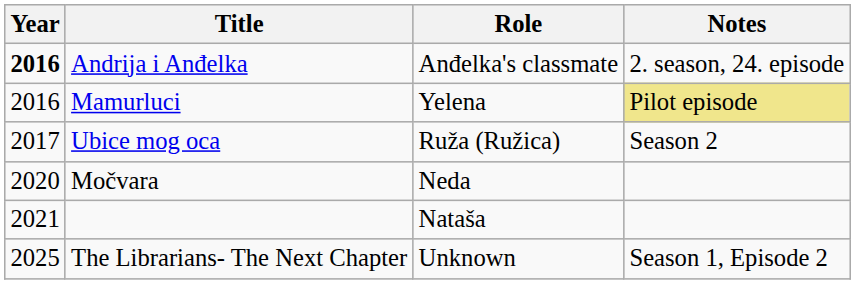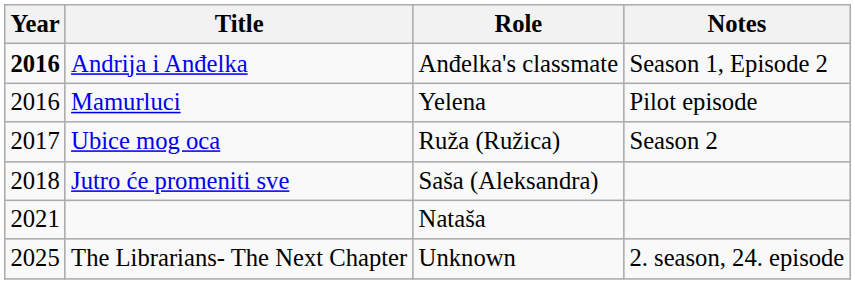 <table class="wikitable">
 <tr>
 <th>Year</th>
 <th>Title</th>
 <th>Role</th>
 <th>Notes</th>
 </tr>
 <tr>
 <td><strong>2016</strong></td>
 <td><a href='#'>Andrija i Anđelka</a></td>
 <td>Anđelka's classmate</td>
-<td>2. season, 24. episode</td>
+<td>Season 1, Episode 2</td>
 </tr>
 <tr>
 <td>2016</td>
 <td><a href='#'>Mamurluci</a></td>
 <td>Yelena</td>
-<td style="background: khaki;">Pilot episode</td>
+<td>Pilot episode</td>
 </tr>
 <tr>
 <td>2017</td>
 <td><a href='#'>Ubice mog oca</a></td>
 <td>Ruža (Ružica)</td>
 <td>Season 2</td>
 </tr>
 <tr>
-<td>2020</td>
-<td>Močvara </td>
-<td>Neda</td>
+<td>2018</td>
+<td><a href='#'>Jutro će promeniti sve</a></td>
+<td>Saša (Aleksandra)</td>
 <td></td>
 </tr>
 <tr>
 <td>2021</td>
 <td></td>
 <td>Nataša</td>
 <td></td>
 </tr>
 <tr>
 <td>2025</td>
 <td>The Librarians- The Next Chapter</td>
 <td>Unknown</td>
-<td>Season 1, Episode 2</td>
+<td>2. season, 24. episode</td>
 </tr>
 </table>
